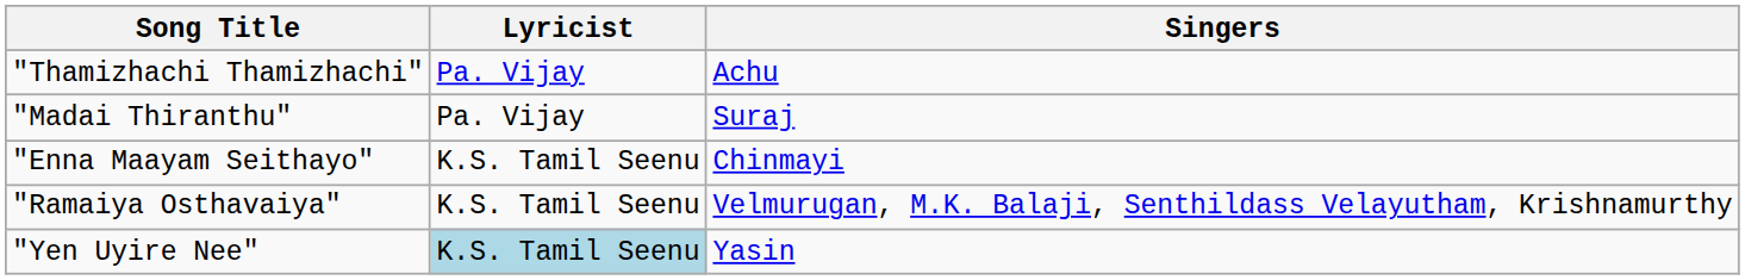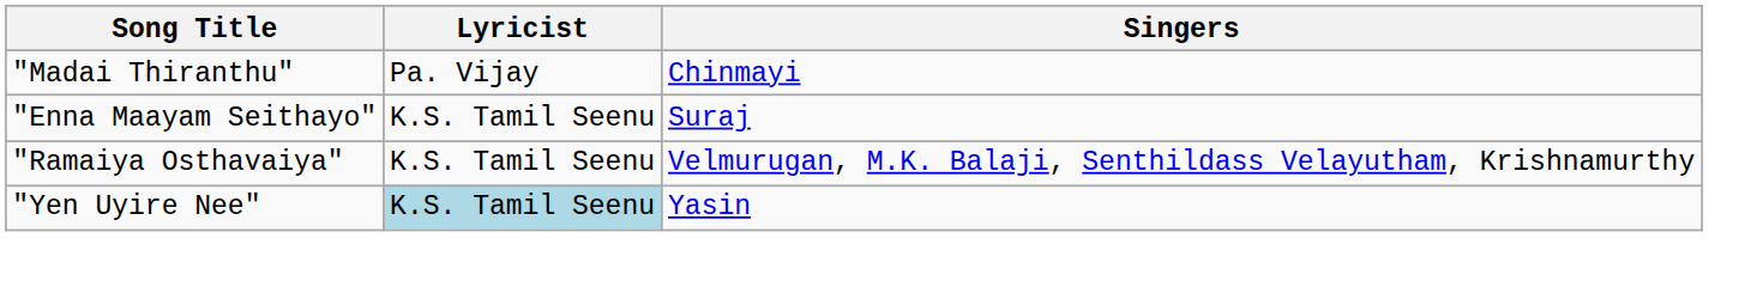 <table class="wikitable">
 <tr>
 <th>Song Title</th>
 <th>Lyricist</th>
 <th>Singers</th>
 </tr>
 <tr>
-<td>"Thamizhachi Thamizhachi"</td>
-<td><a href='#'>Pa. Vijay</a></td>
-<td><a href='#'>Achu</a></td>
-</tr>
-<tr>
 <td>"Madai Thiranthu"</td>
 <td>Pa. Vijay</td>
-<td><a href='#'>Suraj</a></td>
+<td><a href='#'>Chinmayi</a></td>
 </tr>
 <tr>
 <td>"Enna Maayam Seithayo"</td>
 <td>K.S. Tamil Seenu</td>
-<td><a href='#'>Chinmayi</a></td>
+<td><a href='#'>Suraj</a></td>
 </tr>
 <tr>
 <td>"Ramaiya Osthavaiya"</td>
 <td>K.S. Tamil Seenu</td>
 <td><a href='#'>Velmurugan</a>, <a href='#'>M.K. Balaji</a>, <a href='#'>Senthildass Velayutham</a>, Krishnamurthy</td>
 </tr>
 <tr>
 <td>"Yen Uyire Nee"</td>
 <td style="background: lightblue;">K.S. Tamil Seenu</td>
 <td><a href='#'>Yasin</a></td>
 </tr>
 </table>
